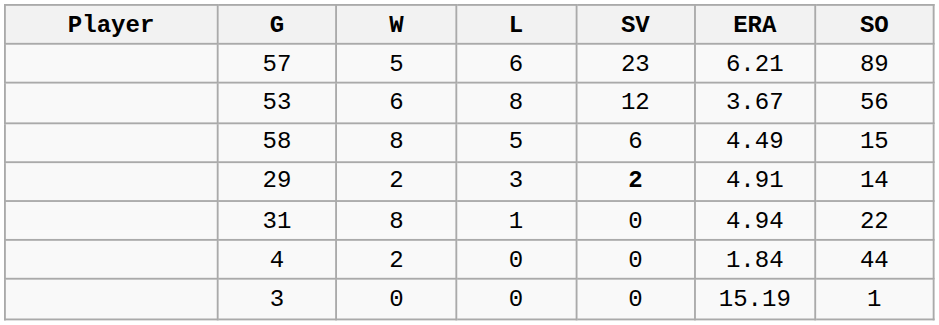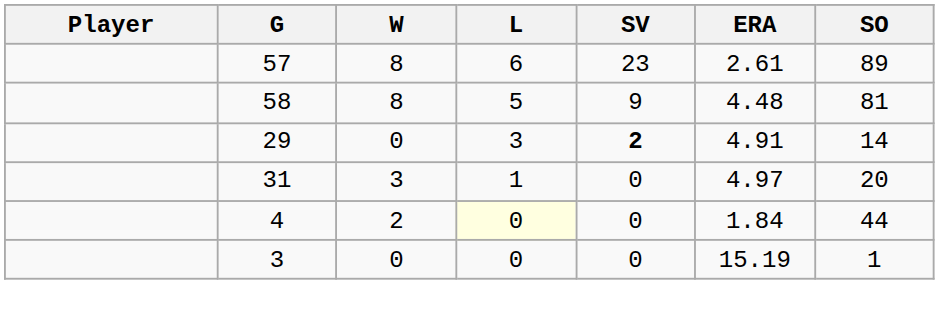 <table class="wikitable sortable">
 <tr>
 <th bgcolor="#DDDDFF" width="16%">Player</th>
 <th bgcolor="#DDDDFF" width="9%">G</th>
 <th bgcolor="#DDDDFF" width="9%">W</th>
 <th bgcolor="#DDDDFF" width="9%">L</th>
 <th bgcolor="#DDDDFF" width="9%">SV</th>
 <th bgcolor="#DDDDFF" width="9%">ERA</th>
 <th bgcolor="#DDDDFF" width="9%">SO</th>
 </tr>
 <tr align="center">
 <td></td>
 <td>57</td>
-<td>5</td>
+<td>8</td>
 <td>6</td>
 <td>23</td>
-<td>6.21</td>
+<td>2.61</td>
 <td>89</td>
-</tr>
-<tr align="center">
-<td></td>
-<td>53</td>
-<td>6</td>
-<td>8</td>
-<td>12</td>
-<td>3.67</td>
-<td>56</td>
 </tr>
 <tr align="center">
 <td></td>
 <td>58</td>
 <td>8</td>
 <td>5</td>
-<td>6</td>
-<td>4.49</td>
-<td>15</td>
+<td>9</td>
+<td>4.48</td>
+<td>81</td>
 </tr>
 <tr align="center">
 <td></td>
 <td>29</td>
-<td>2</td>
+<td>0</td>
 <td>3</td>
 <td><strong>2</strong></td>
 <td>4.91</td>
 <td>14</td>
 </tr>
 <tr align="center">
 <td></td>
 <td>31</td>
-<td>8</td>
+<td>3</td>
 <td>1</td>
 <td>0</td>
-<td>4.94</td>
-<td>22</td>
+<td>4.97</td>
+<td>20</td>
 </tr>
 <tr align="center">
 <td></td>
 <td>4</td>
 <td>2</td>
-<td>0</td>
+<td style="background: lightyellow;">0</td>
 <td>0</td>
 <td>1.84</td>
 <td>44</td>
 </tr>
 <tr align="center">
 <td></td>
 <td>3</td>
 <td>0</td>
 <td>0</td>
 <td>0</td>
 <td>15.19</td>
 <td>1</td>
 </tr>
 </table>
